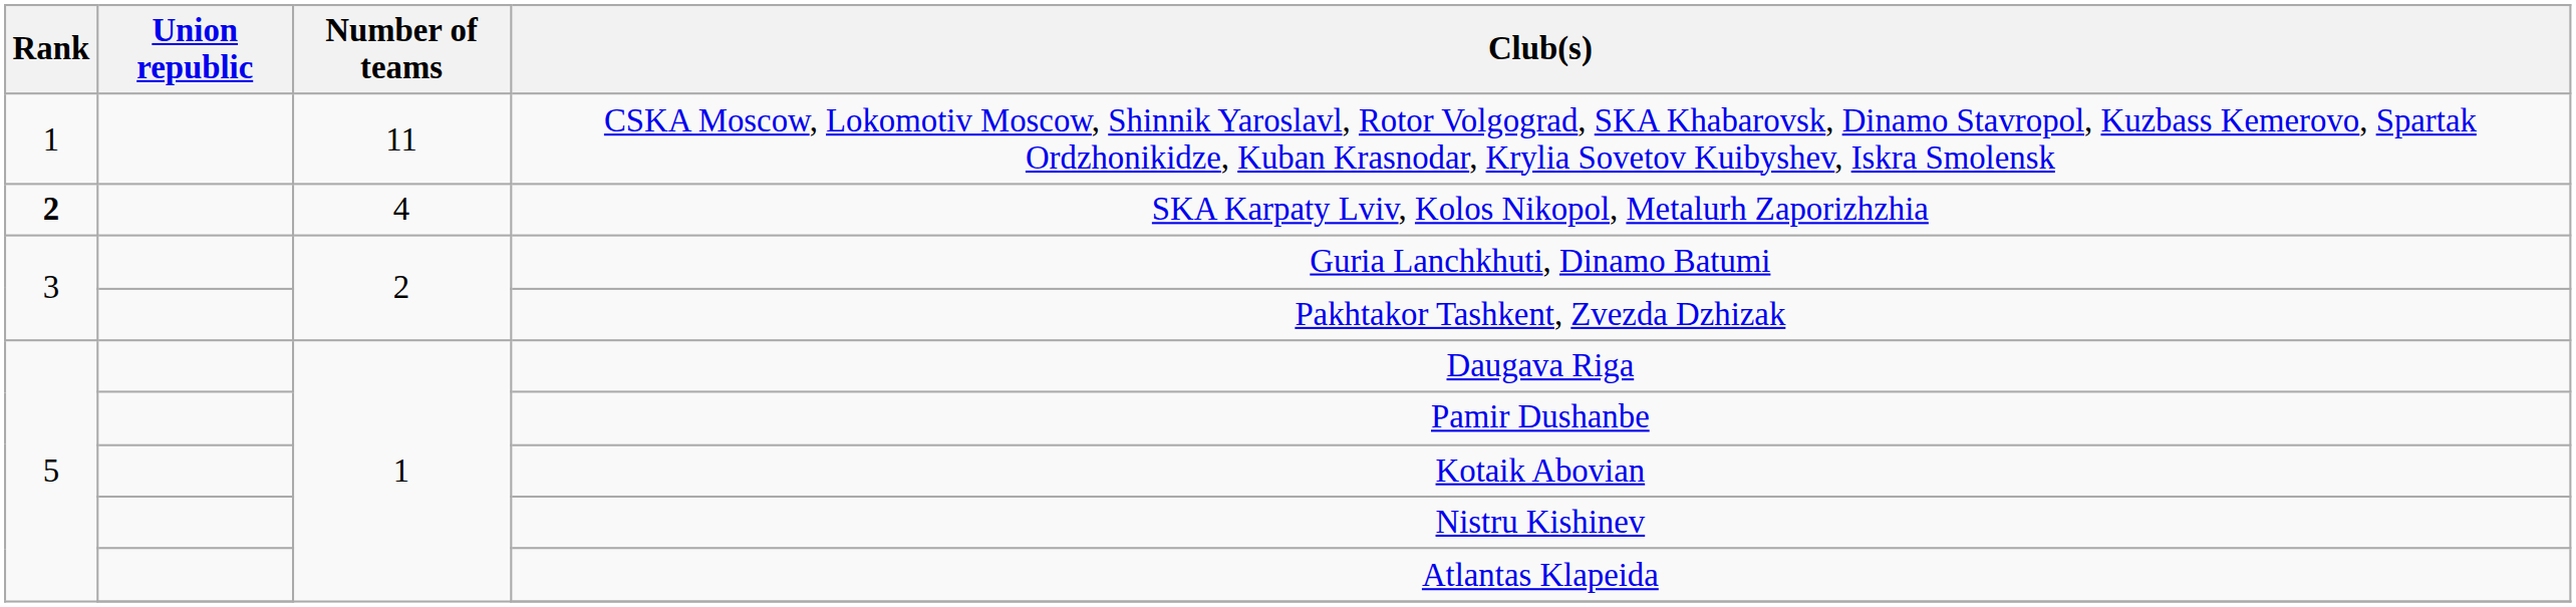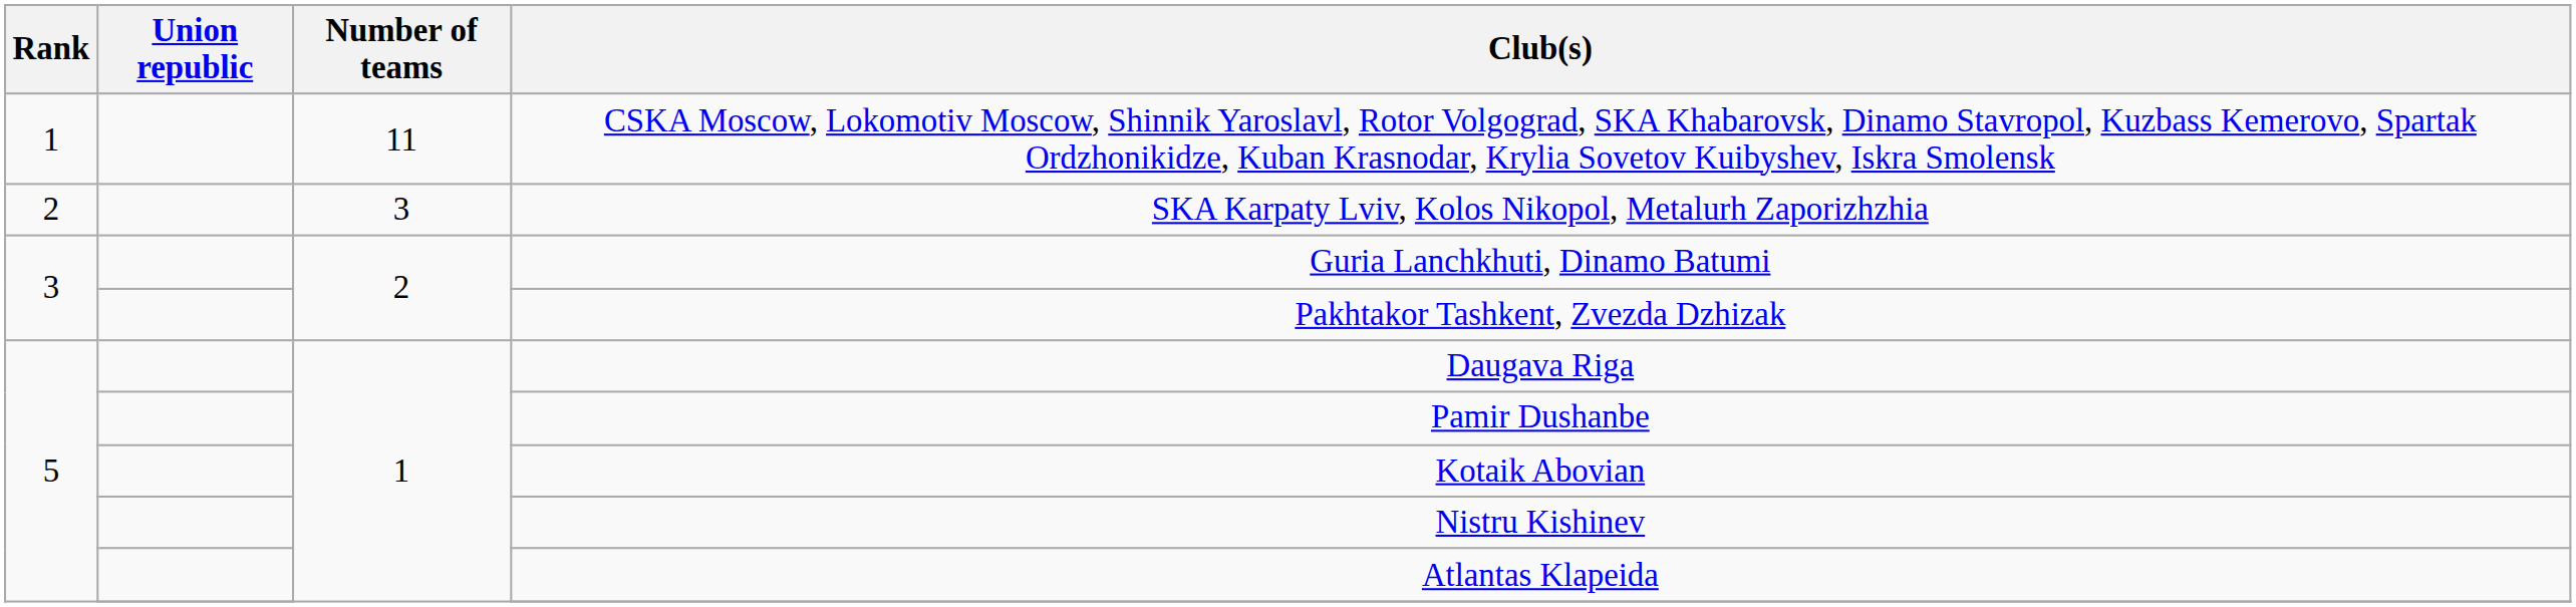 <table class="wikitable">
 <tr>
 <th>Rank</th>
 <th><a href='#'>Union republic</a></th>
 <th>Number of teams</th>
 <th>Club(s)</th>
 </tr>
 <tr>
 <td align="center">1</td>
 <td></td>
 <td align="center">11</td>
 <td align="center"><a href='#'>CSKA Moscow</a>, <a href='#'>Lokomotiv Moscow</a>, <a href='#'>Shinnik Yaroslavl</a>, <a href='#'>Rotor Volgograd</a>, <a href='#'>SKA Khabarovsk</a>, <a href='#'>Dinamo Stavropol</a>,  <a href='#'>Kuzbass Kemerovo</a>, <a href='#'>Spartak Ordzhonikidze</a>, <a href='#'>Kuban Krasnodar</a>, <a href='#'>Krylia Sovetov Kuibyshev</a>, <a href='#'>Iskra Smolensk</a></td>
 </tr>
 <tr>
-<td align="center"><strong>2</strong></td>
+<td align="center">2</td>
 <td></td>
-<td align="center">4</td>
+<td align="center">3</td>
 <td align="center"><a href='#'>SKA Karpaty Lviv</a>, <a href='#'>Kolos Nikopol</a>, <a href='#'>Metalurh Zaporizhzhia</a></td>
 </tr>
 <tr>
 <td align="center" rowspan=2>3</td>
 <td></td>
 <td align="center" rowspan=2>2</td>
 <td align="center"><a href='#'>Guria Lanchkhuti</a>, <a href='#'>Dinamo Batumi</a></td>
 </tr>
 <tr>
 <td></td>
 <td align="center"><a href='#'>Pakhtakor Tashkent</a>, <a href='#'>Zvezda Dzhizak</a></td>
 </tr>
 <tr>
 <td align="center" rowspan=6>5</td>
 <td></td>
 <td align="center" rowspan=6>1</td>
 <td align="center"><a href='#'>Daugava Riga</a></td>
 </tr>
 <tr>
 <td></td>
 <td align="center"><a href='#'>Pamir Dushanbe</a></td>
 </tr>
 <tr>
 <td></td>
 <td align="center"><a href='#'>Kotaik Abovian</a></td>
 </tr>
 <tr>
 <td></td>
 <td align="center"><a href='#'>Nistru Kishinev</a></td>
 </tr>
 <tr>
 <td></td>
 <td align="center"><a href='#'>Atlantas Klapeida</a></td>
 </tr>
 <tr>
 </tr>
 </table>
